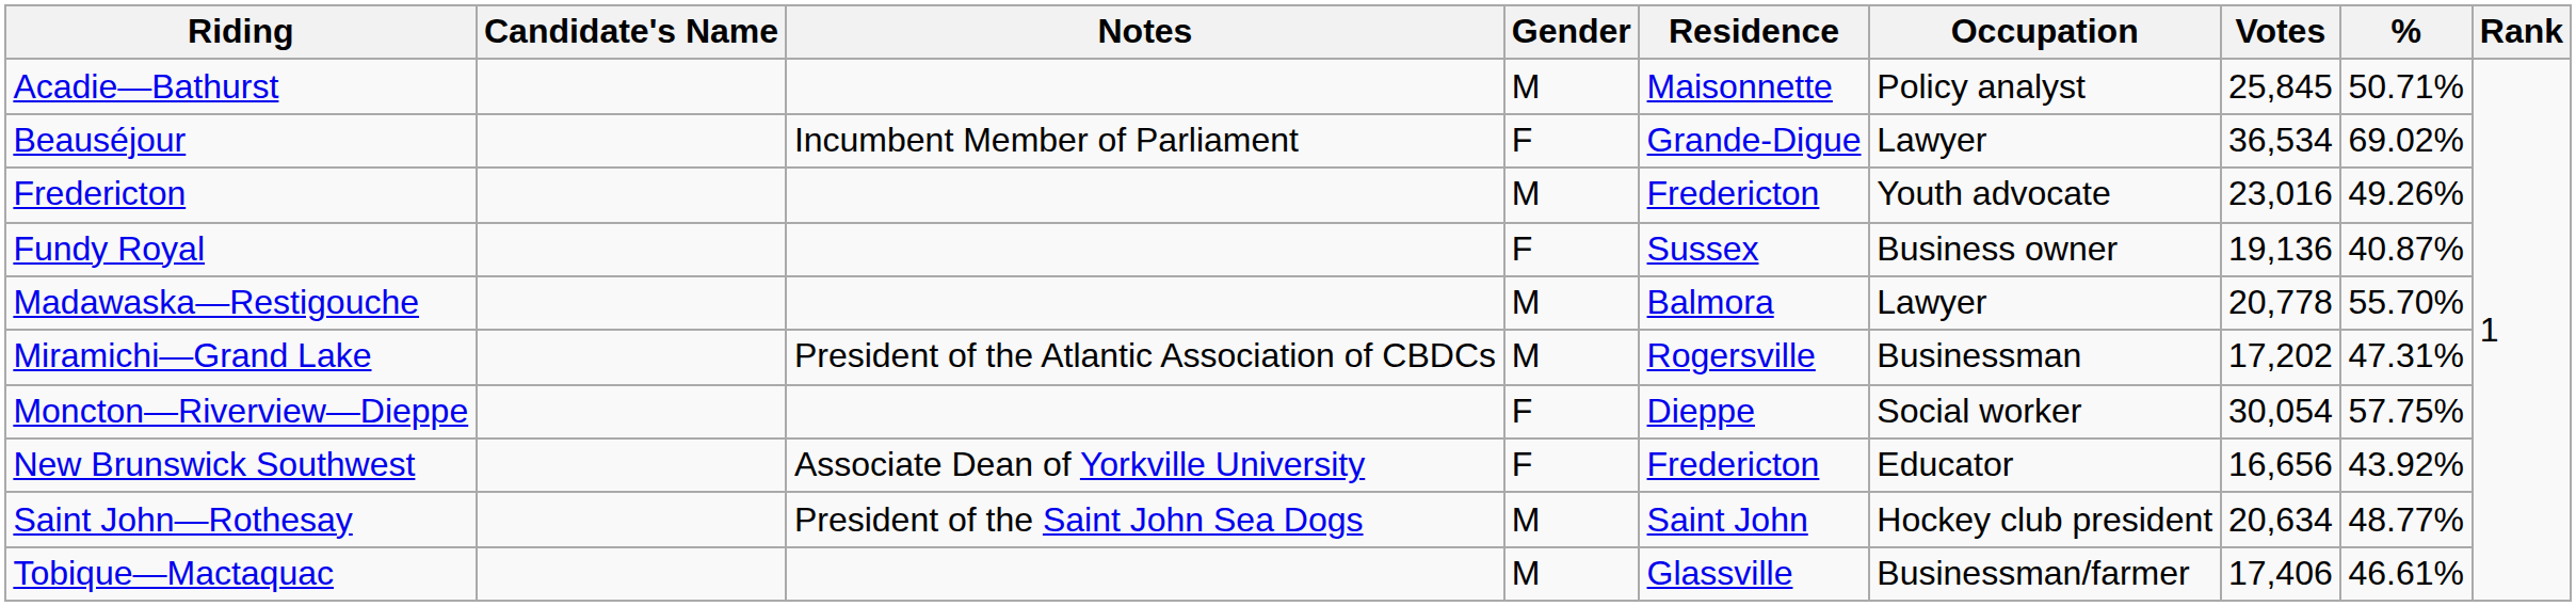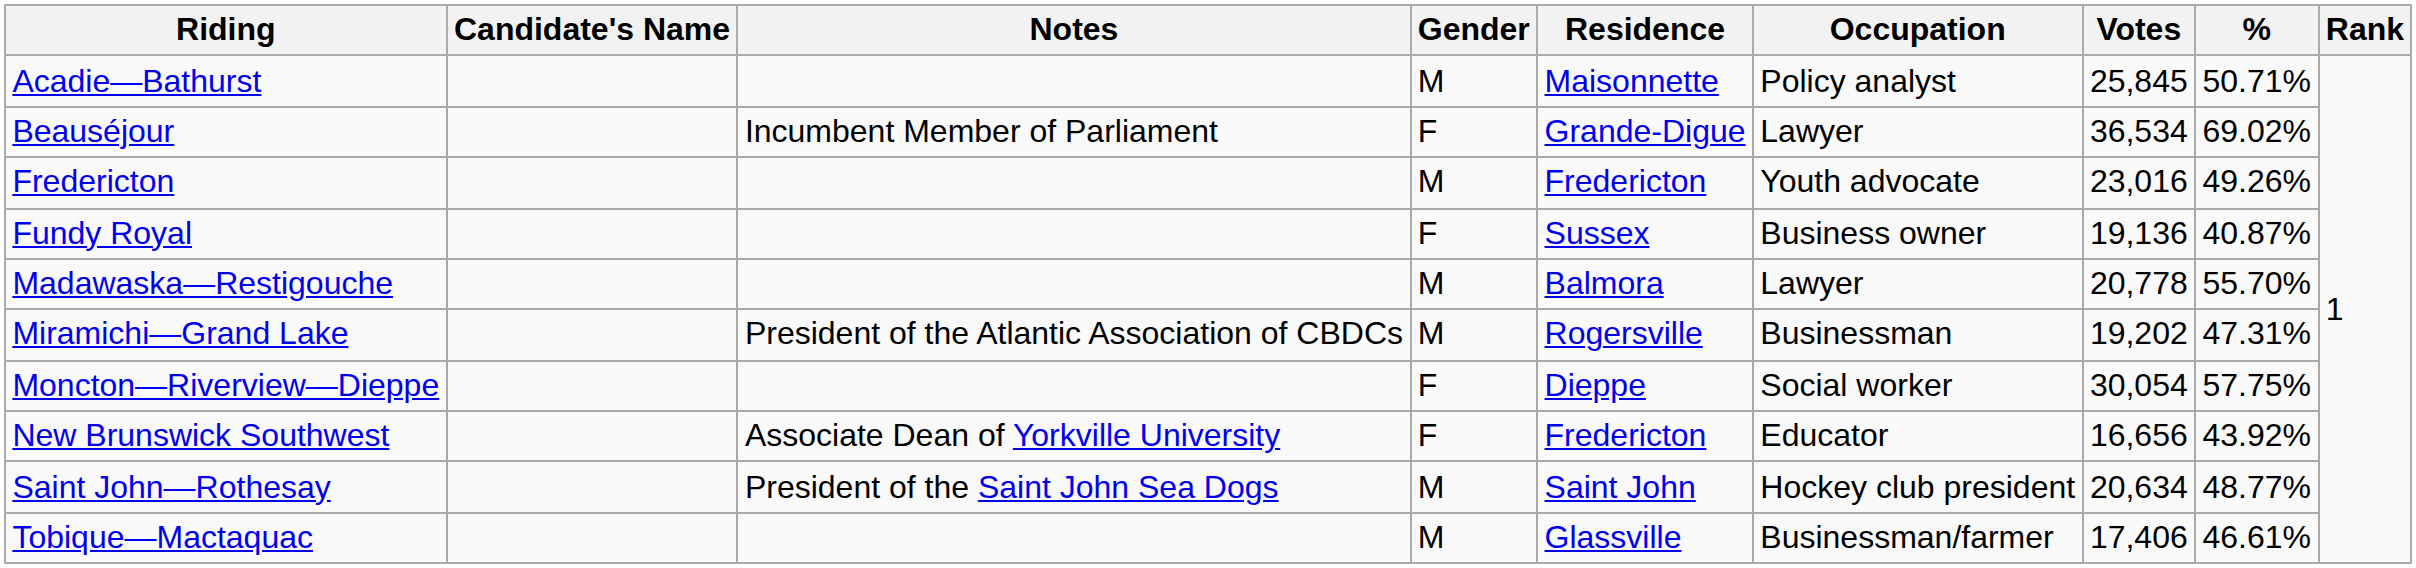 <table class="wikitable sortable">
 <tr>
 <th>Riding</th>
 <th>Candidate's Name</th>
 <th>Notes</th>
 <th>Gender</th>
 <th>Residence</th>
 <th>Occupation</th>
 <th>Votes</th>
 <th>%</th>
 <th>Rank</th>
 </tr>
 <tr>
 <td><a href='#'>Acadie—Bathurst</a></td>
 <td></td>
 <td></td>
 <td>M</td>
 <td><a href='#'>Maisonnette</a></td>
 <td>Policy analyst</td>
 <td>25,845</td>
 <td>50.71%</td>
 <td rowspan=10>1</td>
 </tr>
 <tr>
 <td><a href='#'>Beauséjour</a></td>
 <td></td>
 <td>Incumbent Member of Parliament</td>
 <td>F</td>
 <td><a href='#'>Grande-Digue</a></td>
 <td>Lawyer</td>
 <td>36,534</td>
 <td>69.02%</td>
 </tr>
 <tr>
 <td><a href='#'>Fredericton</a></td>
 <td></td>
 <td></td>
 <td>M</td>
 <td><a href='#'>Fredericton</a></td>
 <td>Youth advocate</td>
 <td>23,016</td>
 <td>49.26%</td>
 </tr>
 <tr>
 <td><a href='#'>Fundy Royal</a></td>
 <td></td>
 <td></td>
 <td>F</td>
 <td><a href='#'>Sussex</a></td>
 <td>Business owner</td>
 <td>19,136</td>
 <td>40.87%</td>
 </tr>
 <tr>
 <td><a href='#'>Madawaska—Restigouche</a></td>
 <td></td>
 <td></td>
 <td>M</td>
 <td><a href='#'>Balmora</a></td>
 <td>Lawyer</td>
 <td>20,778</td>
 <td>55.70%</td>
 </tr>
 <tr>
 <td><a href='#'>Miramichi—Grand Lake</a></td>
 <td></td>
 <td>President of the Atlantic Association of CBDCs</td>
 <td>M</td>
 <td><a href='#'>Rogersville</a></td>
 <td>Businessman</td>
-<td>17,202</td>
+<td>19,202</td>
 <td>47.31%</td>
 </tr>
 <tr>
 <td><a href='#'>Moncton—Riverview—Dieppe</a></td>
 <td></td>
 <td></td>
 <td>F</td>
 <td><a href='#'>Dieppe</a></td>
 <td>Social worker</td>
 <td>30,054</td>
 <td>57.75%</td>
 </tr>
 <tr>
 <td><a href='#'>New Brunswick Southwest</a></td>
 <td></td>
 <td>Associate Dean of <a href='#'>Yorkville University</a></td>
 <td>F</td>
 <td><a href='#'>Fredericton</a></td>
 <td>Educator</td>
 <td>16,656</td>
 <td>43.92%</td>
 </tr>
 <tr>
 <td><a href='#'>Saint John—Rothesay</a></td>
 <td></td>
 <td>President of the <a href='#'>Saint John Sea Dogs</a></td>
 <td>M</td>
 <td><a href='#'>Saint John</a></td>
 <td>Hockey club president</td>
 <td>20,634</td>
 <td>48.77%</td>
 </tr>
 <tr>
 <td><a href='#'>Tobique—Mactaquac</a></td>
 <td></td>
 <td></td>
 <td>M</td>
 <td><a href='#'>Glassville</a></td>
 <td>Businessman/farmer</td>
 <td>17,406</td>
 <td>46.61%</td>
 </tr>
 </table>
